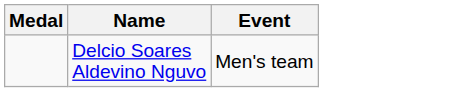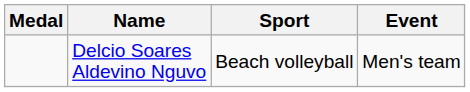 <table class="wikitable sortable" style="font-size: 95%;">
 <tr>
 <th>Medal</th>
 <th>Name</th>
+<th>Sport</th>
 <th>Event</th>
 </tr>
 <tr>
 <td></td>
 <td><a href='#'>Delcio Soares</a><br><a href='#'>Aldevino Nguvo</a></td>
+<td>Beach volleyball</td>
 <td>Men's team</td>
 </tr>
 </table>
